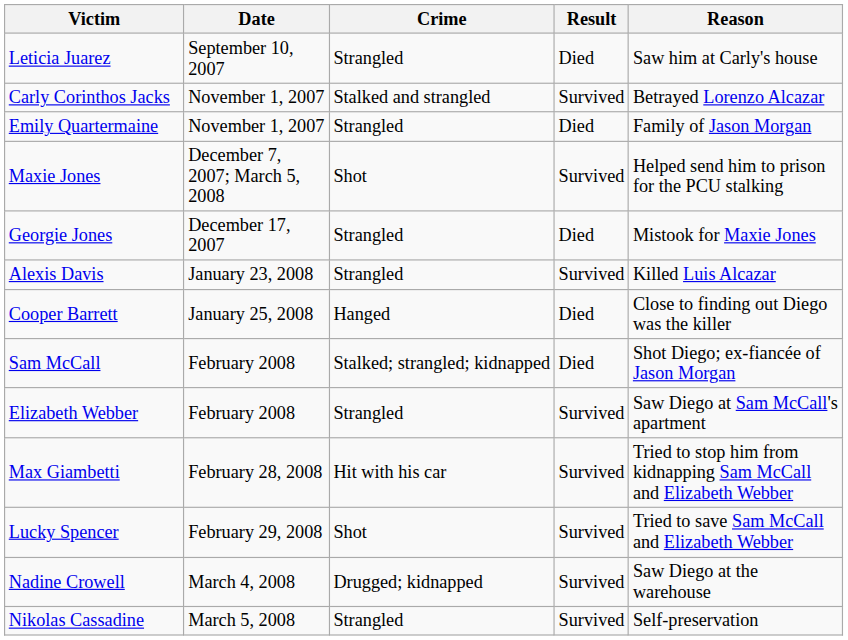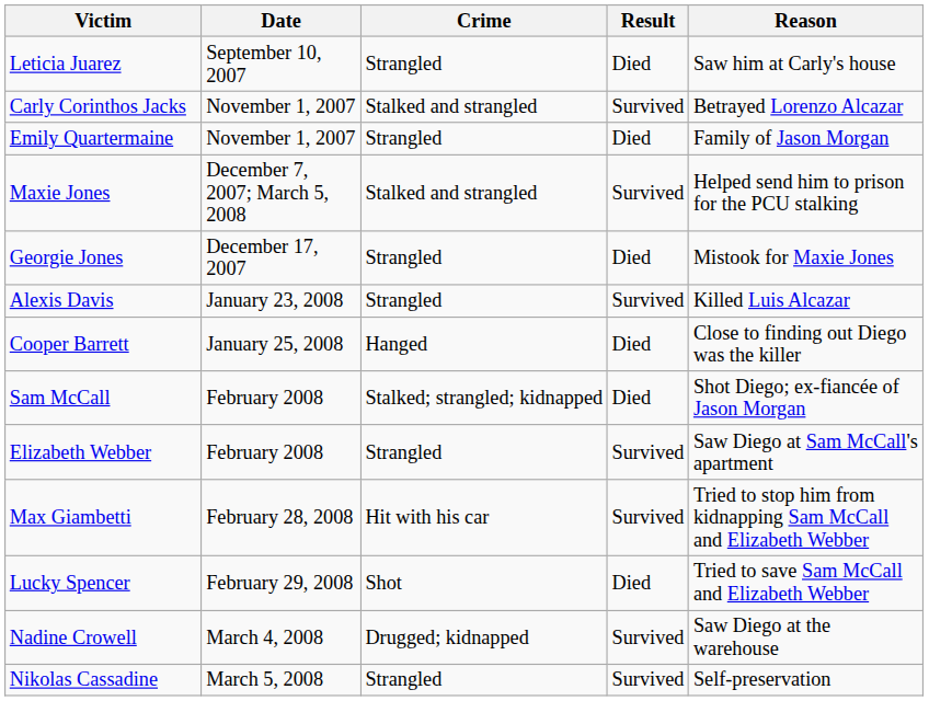 <table class="wikitable">
 <tr>
 <th scope="col" style="width:150px;">Victim</th>
 <th scope="col" style="width:120px;">Date</th>
 <th scope="col">Crime</th>
 <th scope="col">Result</th>
 <th scope="col" style="width:180px;">Reason</th>
 </tr>
 <tr>
 <td><a href='#'>Leticia Juarez</a></td>
 <td>September 10, 2007</td>
 <td>Strangled</td>
 <td>Died</td>
 <td>Saw him at Carly's house</td>
 </tr>
 <tr>
 <td><a href='#'>Carly Corinthos Jacks</a></td>
 <td>November 1, 2007</td>
 <td>Stalked and strangled</td>
 <td>Survived</td>
 <td>Betrayed <a href='#'>Lorenzo Alcazar</a></td>
 </tr>
 <tr>
 <td><a href='#'>Emily Quartermaine</a></td>
 <td>November 1, 2007</td>
 <td>Strangled</td>
 <td>Died</td>
 <td>Family of <a href='#'>Jason Morgan</a></td>
 </tr>
 <tr>
 <td><a href='#'>Maxie Jones</a></td>
 <td>December 7, 2007; March 5, 2008</td>
-<td>Shot</td>
+<td>Stalked and strangled</td>
 <td>Survived</td>
 <td>Helped send him to prison for the PCU stalking</td>
 </tr>
 <tr>
 <td><a href='#'>Georgie Jones</a></td>
 <td>December 17, 2007</td>
 <td>Strangled</td>
 <td>Died</td>
 <td>Mistook for <a href='#'>Maxie Jones</a></td>
 </tr>
 <tr>
 <td><a href='#'>Alexis Davis</a></td>
 <td>January 23, 2008</td>
 <td>Strangled</td>
 <td>Survived</td>
 <td>Killed <a href='#'>Luis Alcazar</a></td>
 </tr>
 <tr>
 <td><a href='#'>Cooper Barrett</a></td>
 <td>January 25, 2008</td>
 <td>Hanged</td>
 <td>Died</td>
 <td>Close to finding out Diego was the killer</td>
 </tr>
 <tr>
 <td><a href='#'>Sam McCall</a></td>
 <td>February 2008</td>
 <td>Stalked; strangled; kidnapped</td>
 <td>Died</td>
 <td>Shot Diego; ex-fiancée of <a href='#'>Jason Morgan</a></td>
 </tr>
 <tr>
 <td><a href='#'>Elizabeth Webber</a></td>
 <td>February 2008</td>
 <td>Strangled</td>
 <td>Survived</td>
 <td>Saw Diego at <a href='#'>Sam McCall</a>'s apartment</td>
 </tr>
 <tr>
 <td><a href='#'>Max Giambetti</a></td>
 <td>February 28, 2008</td>
 <td>Hit with his car</td>
 <td>Survived</td>
 <td>Tried to stop him from kidnapping <a href='#'>Sam McCall</a> and <a href='#'>Elizabeth Webber</a></td>
 </tr>
 <tr>
 <td><a href='#'>Lucky Spencer</a></td>
 <td>February 29, 2008</td>
 <td>Shot</td>
-<td>Survived</td>
+<td>Died</td>
 <td>Tried to save <a href='#'>Sam McCall</a> and <a href='#'>Elizabeth Webber</a></td>
 </tr>
 <tr>
 <td><a href='#'>Nadine Crowell</a></td>
 <td>March 4, 2008</td>
 <td>Drugged; kidnapped</td>
 <td>Survived</td>
 <td>Saw Diego at the warehouse</td>
 </tr>
 <tr>
 <td><a href='#'>Nikolas Cassadine</a></td>
 <td>March 5, 2008</td>
 <td>Strangled</td>
 <td>Survived</td>
 <td>Self-preservation</td>
 </tr>
 </table>
